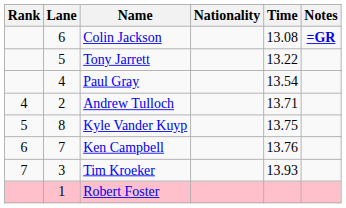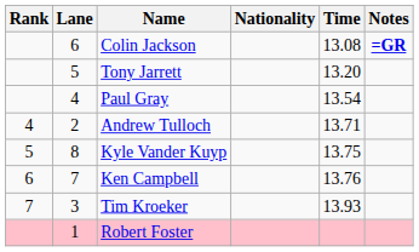 <table class="wikitable sortable" style=" text-align:center">
 <tr>
 <th>Rank</th>
 <th>Lane</th>
 <th>Name</th>
 <th>Nationality</th>
 <th>Time</th>
 <th>Notes</th>
 </tr>
 <tr>
 <td></td>
 <td>6</td>
 <td align=left><a href='#'>Colin Jackson</a></td>
 <td align=left></td>
 <td>13.08</td>
 <td><strong><a href='#'>=GR</a></strong></td>
 </tr>
 <tr>
 <td></td>
 <td>5</td>
 <td align=left><a href='#'>Tony Jarrett</a></td>
 <td align=left></td>
-<td>13.22</td>
+<td>13.20</td>
 <td></td>
 </tr>
 <tr>
 <td></td>
 <td>4</td>
 <td align=left><a href='#'>Paul Gray</a></td>
 <td align=left></td>
 <td>13.54</td>
 <td></td>
 </tr>
 <tr>
 <td>4</td>
 <td>2</td>
 <td align=left><a href='#'>Andrew Tulloch</a></td>
 <td align=left></td>
 <td>13.71</td>
 <td></td>
 </tr>
 <tr>
 <td>5</td>
 <td>8</td>
 <td align=left><a href='#'>Kyle Vander Kuyp</a></td>
 <td align=left></td>
 <td>13.75</td>
 <td></td>
 </tr>
 <tr>
 <td>6</td>
 <td>7</td>
 <td align=left><a href='#'>Ken Campbell</a></td>
 <td align=left></td>
 <td>13.76</td>
 <td></td>
 </tr>
 <tr>
 <td>7</td>
 <td>3</td>
 <td align=left><a href='#'>Tim Kroeker</a></td>
 <td align=left></td>
 <td>13.93</td>
 <td></td>
 </tr>
 <tr bgcolor=pink>
 <td></td>
 <td>1</td>
 <td align=left><a href='#'>Robert Foster</a></td>
 <td align=left></td>
 <td></td>
 <td></td>
 </tr>
 </table>
